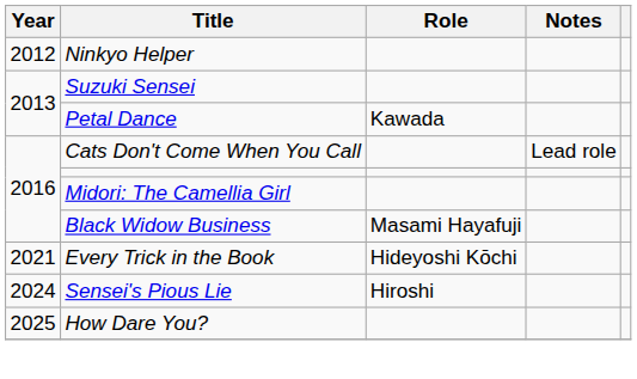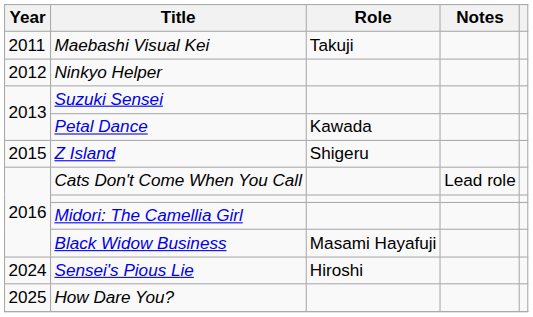 <table class="wikitable plainrowheaders sortable">
 <tr>
 <th>Year</th>
 <th scope="col">Title</th>
 <th scope="col">Role</th>
 <th scope="col" class="unsortable">Notes</th>
 <th scope="col" class="unsortable"></th>
+</tr>
+<tr>
+<td>2011</td>
+<td scope="row"><em>Maebashi Visual Kei</em></td>
+<td>Takuji</td>
+<td></td>
+<td></td>
 </tr>
 <tr>
 <td>2012</td>
 <td scope="row"><em>Ninkyo Helper</em></td>
 <td></td>
 <td></td>
 <td></td>
 </tr>
 <tr>
 <td rowspan=2>2013</td>
 <td scope="row"><em><a href='#'>Suzuki Sensei</a></em></td>
 <td></td>
 <td></td>
 <td></td>
 </tr>
 <tr>
 <td scope="row"><em><a href='#'>Petal Dance</a></em></td>
 <td>Kawada</td>
+<td></td>
+<td></td>
+</tr>
+<tr>
+<td>2015</td>
+<td scope="row"><em><a href='#'>Z Island</a></em></td>
+<td>Shigeru</td>
 <td></td>
 <td></td>
 </tr>
 <tr>
 <td rowspan=4>2016</td>
 <td scope="row"><em>Cats Don't Come When You Call</em></td>
 <td></td>
 <td>Lead role</td>
 <td></td>
 </tr>
 <tr>
 <td scope="row"><em></em></td>
 <td></td>
 <td></td>
 <td></td>
 </tr>
 <tr>
 <td scope="row"><em><a href='#'>Midori: The Camellia Girl</a></em></td>
 <td></td>
 <td></td>
 <td></td>
 </tr>
 <tr>
 <td scope="row"><em><a href='#'>Black Widow Business</a></em></td>
 <td>Masami Hayafuji</td>
 <td></td>
 <td></td>
 </tr>
 <tr>
-<td>2021</td>
-<td scope="row"><em>Every Trick in the Book</em></td>
-<td>Hideyoshi Kōchi</td>
-<td></td>
-<td></td>
-</tr>
-<tr>
 <td>2024</td>
 <td scope="row"><em><a href='#'>Sensei's Pious Lie</a></em></td>
 <td>Hiroshi</td>
 <td></td>
 <td></td>
 </tr>
 <tr>
 <td>2025</td>
 <td><em>How Dare You?</em></td>
 <td></td>
 <td></td>
 <td></td>
 </tr>
 <tr>
 </tr>
 </table>
